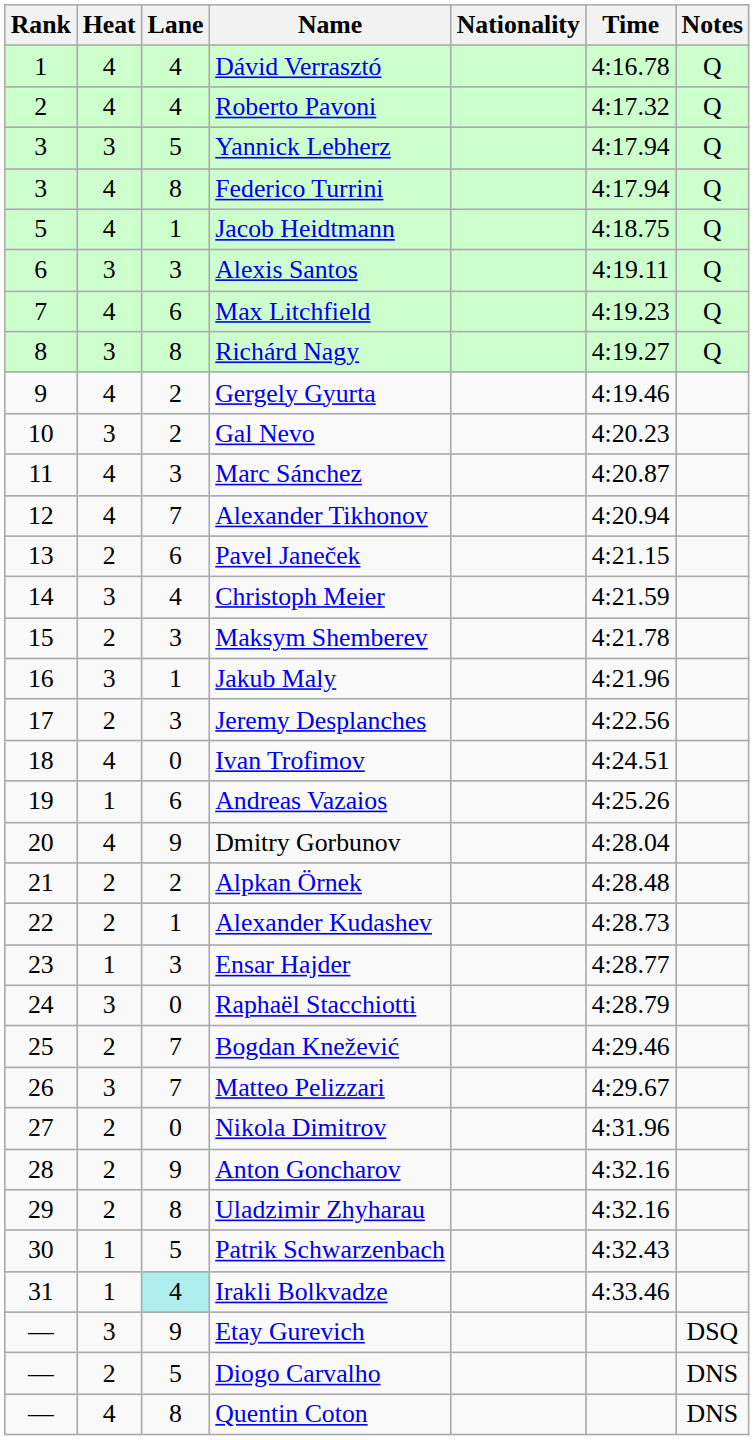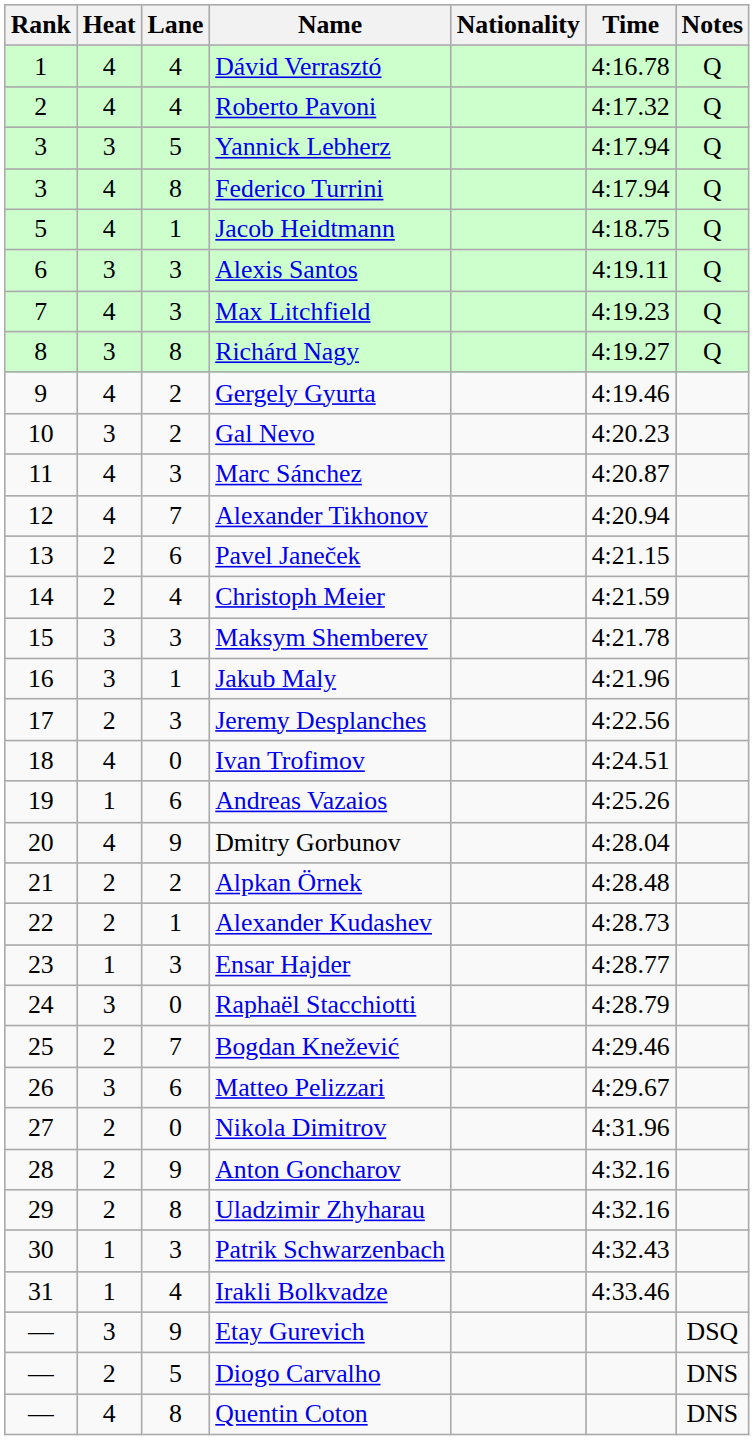 <table class="wikitable sortable" style="text-align:center">
 <tr>
 <th>Rank</th>
 <th>Heat</th>
 <th>Lane</th>
 <th>Name</th>
 <th>Nationality</th>
 <th>Time</th>
 <th>Notes</th>
 </tr>
 <tr bgcolor=ccffcc>
 <td>1</td>
 <td>4</td>
 <td>4</td>
 <td align=left><a href='#'>Dávid Verrasztó</a></td>
 <td align=left></td>
 <td>4:16.78</td>
 <td>Q</td>
 </tr>
 <tr bgcolor=ccffcc>
 <td>2</td>
 <td>4</td>
 <td>4</td>
 <td align=left><a href='#'>Roberto Pavoni</a></td>
 <td align=left></td>
 <td>4:17.32</td>
 <td>Q</td>
 </tr>
 <tr bgcolor=ccffcc>
 <td>3</td>
 <td>3</td>
 <td>5</td>
 <td align=left><a href='#'>Yannick Lebherz</a></td>
 <td align=left></td>
 <td>4:17.94</td>
 <td>Q</td>
 </tr>
 <tr bgcolor=ccffcc>
 <td>3</td>
 <td>4</td>
 <td>8</td>
 <td align=left><a href='#'>Federico Turrini</a></td>
 <td align=left></td>
 <td>4:17.94</td>
 <td>Q</td>
 </tr>
 <tr bgcolor=ccffcc>
 <td>5</td>
 <td>4</td>
 <td>1</td>
 <td align=left><a href='#'>Jacob Heidtmann</a></td>
 <td align=left></td>
 <td>4:18.75</td>
 <td>Q</td>
 </tr>
 <tr bgcolor=ccffcc>
 <td>6</td>
 <td>3</td>
 <td>3</td>
 <td align=left><a href='#'>Alexis Santos</a></td>
 <td align=left></td>
 <td>4:19.11</td>
 <td>Q</td>
 </tr>
 <tr bgcolor=ccffcc>
 <td>7</td>
 <td>4</td>
-<td>6</td>
+<td>3</td>
 <td align=left><a href='#'>Max Litchfield</a></td>
 <td align=left></td>
 <td>4:19.23</td>
 <td>Q</td>
 </tr>
 <tr bgcolor=ccffcc>
 <td>8</td>
 <td>3</td>
 <td>8</td>
 <td align=left><a href='#'>Richárd Nagy</a></td>
 <td align=left></td>
 <td>4:19.27</td>
 <td>Q</td>
 </tr>
 <tr>
 <td>9</td>
 <td>4</td>
 <td>2</td>
 <td align=left><a href='#'>Gergely Gyurta</a></td>
 <td align=left></td>
 <td>4:19.46</td>
 <td></td>
 </tr>
 <tr>
 <td>10</td>
 <td>3</td>
 <td>2</td>
 <td align=left><a href='#'>Gal Nevo</a></td>
 <td align=left></td>
 <td>4:20.23</td>
 <td></td>
 </tr>
 <tr>
 <td>11</td>
 <td>4</td>
 <td>3</td>
 <td align=left><a href='#'>Marc Sánchez</a></td>
 <td align=left></td>
 <td>4:20.87</td>
 <td></td>
 </tr>
 <tr>
 <td>12</td>
 <td>4</td>
 <td>7</td>
 <td align=left><a href='#'>Alexander Tikhonov</a></td>
 <td align=left></td>
 <td>4:20.94</td>
 <td></td>
 </tr>
 <tr>
 <td>13</td>
 <td>2</td>
 <td>6</td>
 <td align=left><a href='#'>Pavel Janeček</a></td>
 <td align=left></td>
 <td>4:21.15</td>
 <td></td>
 </tr>
 <tr>
 <td>14</td>
-<td>3</td>
+<td>2</td>
 <td>4</td>
 <td align=left><a href='#'>Christoph Meier</a></td>
 <td align=left></td>
 <td>4:21.59</td>
 <td></td>
 </tr>
 <tr>
 <td>15</td>
-<td>2</td>
+<td>3</td>
 <td>3</td>
 <td align=left><a href='#'>Maksym Shemberev</a></td>
 <td align=left></td>
 <td>4:21.78</td>
 <td></td>
 </tr>
 <tr>
 <td>16</td>
 <td>3</td>
 <td>1</td>
 <td align=left><a href='#'>Jakub Maly</a></td>
 <td align=left></td>
 <td>4:21.96</td>
 <td></td>
 </tr>
 <tr>
 <td>17</td>
 <td>2</td>
 <td>3</td>
 <td align=left><a href='#'>Jeremy Desplanches</a></td>
 <td align=left></td>
 <td>4:22.56</td>
 <td></td>
 </tr>
 <tr>
 <td>18</td>
 <td>4</td>
 <td>0</td>
 <td align=left><a href='#'>Ivan Trofimov</a></td>
 <td align=left></td>
 <td>4:24.51</td>
 <td></td>
 </tr>
 <tr>
 <td>19</td>
 <td>1</td>
 <td>6</td>
 <td align=left><a href='#'>Andreas Vazaios</a></td>
 <td align=left></td>
 <td>4:25.26</td>
 <td></td>
 </tr>
 <tr>
 <td>20</td>
 <td>4</td>
 <td>9</td>
 <td align=left>Dmitry Gorbunov</td>
 <td align=left></td>
 <td>4:28.04</td>
 <td></td>
 </tr>
 <tr>
 <td>21</td>
 <td>2</td>
 <td>2</td>
 <td align=left><a href='#'>Alpkan Örnek</a></td>
 <td align=left></td>
 <td>4:28.48</td>
 <td></td>
 </tr>
 <tr>
 <td>22</td>
 <td>2</td>
 <td>1</td>
 <td align=left><a href='#'>Alexander Kudashev</a></td>
 <td align=left></td>
 <td>4:28.73</td>
 <td></td>
 </tr>
 <tr>
 <td>23</td>
 <td>1</td>
 <td>3</td>
 <td align=left><a href='#'>Ensar Hajder</a></td>
 <td align=left></td>
 <td>4:28.77</td>
 <td></td>
 </tr>
 <tr>
 <td>24</td>
 <td>3</td>
 <td>0</td>
 <td align=left><a href='#'>Raphaël Stacchiotti</a></td>
 <td align=left></td>
 <td>4:28.79</td>
 <td></td>
 </tr>
 <tr>
 <td>25</td>
 <td>2</td>
 <td>7</td>
 <td align=left><a href='#'>Bogdan Knežević</a></td>
 <td align=left></td>
 <td>4:29.46</td>
 <td></td>
 </tr>
 <tr>
 <td>26</td>
 <td>3</td>
-<td>7</td>
+<td>6</td>
 <td align=left><a href='#'>Matteo Pelizzari</a></td>
 <td align=left></td>
 <td>4:29.67</td>
 <td></td>
 </tr>
 <tr>
 <td>27</td>
 <td>2</td>
 <td>0</td>
 <td align=left><a href='#'>Nikola Dimitrov</a></td>
 <td align=left></td>
 <td>4:31.96</td>
 <td></td>
 </tr>
 <tr>
 <td>28</td>
 <td>2</td>
 <td>9</td>
 <td align=left><a href='#'>Anton Goncharov</a></td>
 <td align=left></td>
 <td>4:32.16</td>
 <td></td>
 </tr>
 <tr>
 <td>29</td>
 <td>2</td>
 <td>8</td>
 <td align=left><a href='#'>Uladzimir Zhyharau</a></td>
 <td align=left></td>
 <td>4:32.16</td>
 <td></td>
 </tr>
 <tr>
 <td>30</td>
 <td>1</td>
-<td>5</td>
+<td>3</td>
 <td align=left><a href='#'>Patrik Schwarzenbach</a></td>
 <td align=left></td>
 <td>4:32.43</td>
 <td></td>
 </tr>
 <tr>
 <td>31</td>
 <td>1</td>
-<td style="background: paleturquoise;">4</td>
+<td>4</td>
 <td align=left><a href='#'>Irakli Bolkvadze</a></td>
 <td align=left></td>
 <td>4:33.46</td>
 <td></td>
 </tr>
 <tr>
 <td>—</td>
 <td>3</td>
 <td>9</td>
 <td align=left><a href='#'>Etay Gurevich</a></td>
 <td align=left></td>
 <td></td>
 <td>DSQ</td>
 </tr>
 <tr>
 <td>—</td>
 <td>2</td>
 <td>5</td>
 <td align=left><a href='#'>Diogo Carvalho</a></td>
 <td align=left></td>
 <td></td>
 <td>DNS</td>
 </tr>
 <tr>
 <td>—</td>
 <td>4</td>
 <td>8</td>
 <td align=left><a href='#'>Quentin Coton</a></td>
 <td align=left></td>
 <td></td>
 <td>DNS</td>
 </tr>
 </table>
